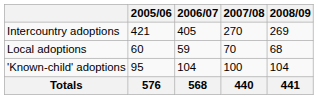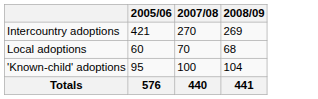 <table class="wikitable">
 <tr>
 <th></th>
 <th>2005/06</th>
-<th>2006/07</th>
 <th>2007/08</th>
 <th>2008/09</th>
 </tr>
 <tr>
 <td>Intercountry adoptions</td>
 <td>421</td>
-<td>405</td>
 <td>270</td>
 <td>269</td>
 </tr>
 <tr>
 <td>Local adoptions</td>
 <td>60</td>
-<td>59</td>
 <td>70</td>
 <td>68</td>
 </tr>
 <tr>
 <td>'Known-child' adoptions</td>
 <td>95</td>
-<td>104</td>
 <td>100</td>
 <td>104</td>
 </tr>
 <tr>
 <th>Totals</th>
 <th>576</th>
-<th>568</th>
 <th>440</th>
 <th>441</th>
 </tr>
 </table>
